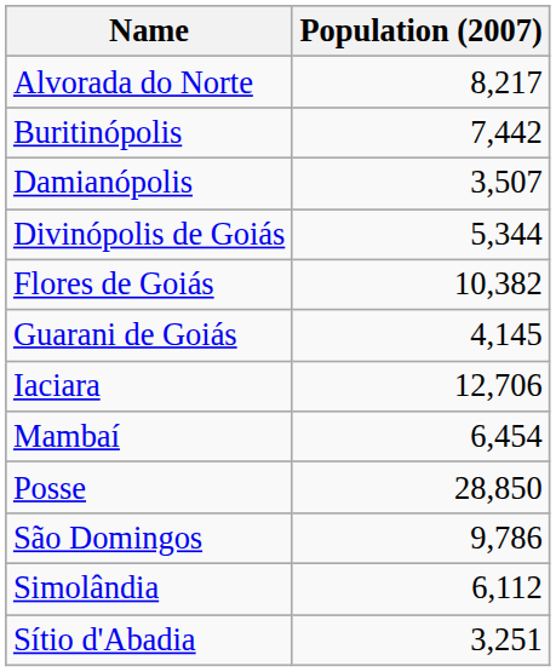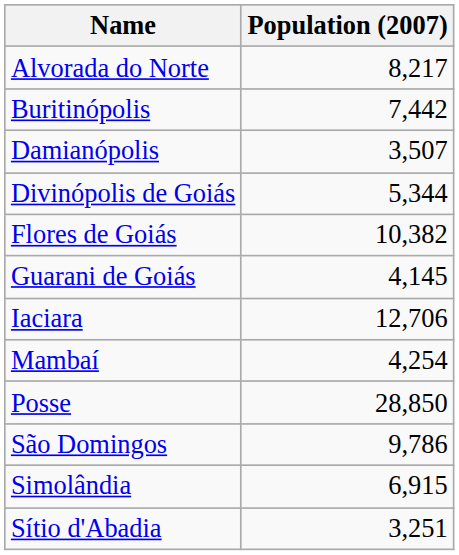 <table class="wikitable">
 <tr>
 <th>Name</th>
 <th>Population (2007)</th>
 </tr>
 <tr>
 <td><a href='#'>Alvorada do Norte</a></td>
 <td align=right>8,217</td>
 </tr>
 <tr>
 <td><a href='#'>Buritinópolis</a></td>
 <td align=right>7,442</td>
 </tr>
 <tr>
 <td><a href='#'>Damianópolis</a></td>
 <td align=right>3,507</td>
 </tr>
 <tr>
 <td><a href='#'>Divinópolis de Goiás</a></td>
 <td align=right>5,344</td>
 </tr>
 <tr>
 <td><a href='#'>Flores de Goiás</a></td>
 <td align=right>10,382</td>
 </tr>
 <tr>
 <td><a href='#'>Guarani de Goiás</a></td>
 <td align=right>4,145</td>
 </tr>
 <tr>
 <td><a href='#'>Iaciara</a></td>
 <td align=right>12,706</td>
 </tr>
 <tr>
 <td><a href='#'>Mambaí</a></td>
-<td align=right>6,454</td>
+<td align=right>4,254</td>
 </tr>
 <tr>
 <td><a href='#'>Posse</a></td>
 <td align=right>28,850</td>
 </tr>
 <tr>
 <td><a href='#'>São Domingos</a></td>
 <td align=right>9,786</td>
 </tr>
 <tr>
 <td><a href='#'>Simolândia</a></td>
-<td align=right>6,112</td>
+<td align=right>6,915</td>
 </tr>
 <tr>
 <td><a href='#'>Sítio d'Abadia</a></td>
 <td align=right>3,251</td>
 </tr>
 </table>
